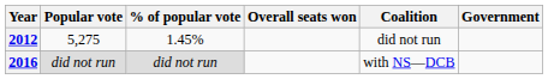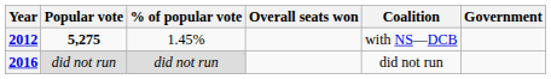 <table class="wikitable" style="text-align:center">
 <tr>
 <th>Year</th>
 <th>Popular vote</th>
 <th>% of popular vote</th>
 <th>Overall seats won</th>
 <th>Coalition</th>
 <th>Government</th>
 </tr>
 <tr>
 <th><a href='#'>2012</a></th>
-<td>5,275</td>
+<td><strong>5,275</strong></td>
 <td>1.45%</td>
 <td></td>
-<td>did not run</td>
+<td>with <a href='#'>NS</a>—<a href='#'>DCB</a></td>
 <td></td>
 </tr>
 <tr>
 <th><a href='#'>2016</a></th>
 <td style="background:#ddd;"><em>did not run</em></td>
 <td style="background:#ddd;"><em>did not run</em></td>
 <td></td>
-<td>with <a href='#'>NS</a>—<a href='#'>DCB</a></td>
+<td>did not run</td>
 <td></td>
 </tr>
 </table>
